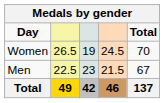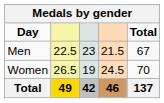 <table class="wikitable" style="font-size:85%; float:right">
 <tr align=center>
 <th colspan=5>Medals by gender</th>
 </tr>
 <tr align=center>
 <td><strong>Day</strong></td>
 <td bgcolor=#f7f6a8></td>
 <td bgcolor=#dce5e5></td>
 <td bgcolor=#ffdab9></td>
 <td><strong>Total</strong></td>
 </tr>
 <tr align=center>
+<td align=left>Men</td>
+<td bgcolor=#f7f6a8>22.5</td>
+<td bgcolor=#dce5e5>23</td>
+<td bgcolor=#ffdab9>21.5</td>
+<td>67</td>
+</tr>
+<tr align=center>
 <td align=left>Women</td>
 <td bgcolor=#f7f6a8>26.5</td>
 <td bgcolor=#dce5e5>19</td>
 <td bgcolor=#ffdab9>24.5</td>
 <td>70</td>
-</tr>
-<tr align=center>
-<td align=left>Men</td>
-<td bgcolor=#f7f6a8>22.5</td>
-<td bgcolor=#dce5e5>23</td>
-<td bgcolor=#ffdab9>21.5</td>
-<td>67</td>
 </tr>
 <tr align=center>
 <th bgcolor=#efefef>Total</th>
 <th style="background:gold;">49</th>
 <th style="background:silver;">42</th>
 <th style="background:#c96;">46</th>
 <th>137</th>
 </tr>
 </table>
